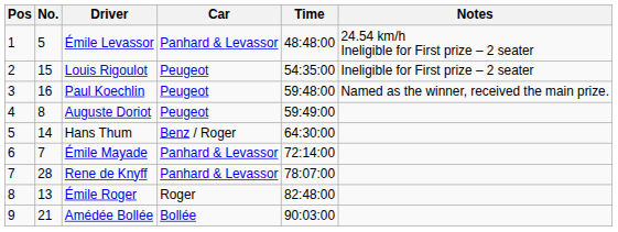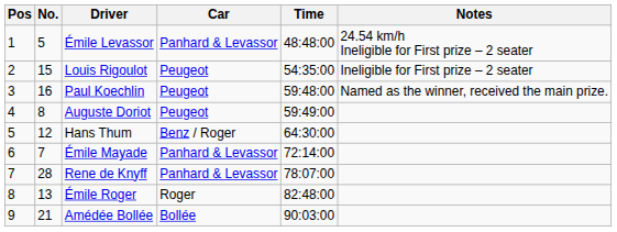 <table class="wikitable">
 <tr>
 <th>Pos</th>
 <th>No.</th>
 <th>Driver</th>
 <th>Car</th>
 <th>Time</th>
 <th>Notes</th>
 </tr>
 <tr>
 <td>1</td>
 <td>5</td>
 <td><a href='#'>Émile Levassor</a></td>
 <td><a href='#'>Panhard & Levassor</a></td>
 <td>48:48:00</td>
 <td>24.54 km/h<br>Ineligible for First prize – 2 seater</td>
 </tr>
 <tr>
 <td>2</td>
 <td>15</td>
 <td><a href='#'>Louis Rigoulot</a></td>
 <td><a href='#'>Peugeot</a></td>
 <td>54:35:00</td>
 <td>Ineligible for First prize – 2 seater</td>
 </tr>
 <tr>
 <td>3</td>
 <td>16</td>
 <td><a href='#'>Paul Koechlin</a></td>
 <td><a href='#'>Peugeot</a></td>
 <td>59:48:00</td>
 <td>Named as the winner, received the main prize.</td>
 </tr>
 <tr>
 <td>4</td>
 <td>8</td>
 <td><a href='#'>Auguste Doriot</a></td>
 <td><a href='#'>Peugeot</a></td>
 <td>59:49:00</td>
 <td></td>
 </tr>
 <tr>
 <td>5</td>
-<td>14</td>
+<td>12</td>
 <td>Hans Thum</td>
 <td><a href='#'>Benz</a> / Roger</td>
 <td>64:30:00</td>
 <td></td>
 </tr>
 <tr>
 <td>6</td>
 <td>7</td>
 <td><a href='#'>Émile Mayade</a></td>
 <td><a href='#'>Panhard & Levassor</a></td>
 <td>72:14:00</td>
 <td></td>
 </tr>
 <tr>
 <td>7</td>
 <td>28</td>
 <td><a href='#'>Rene de Knyff</a></td>
 <td><a href='#'>Panhard & Levassor</a></td>
 <td>78:07:00</td>
 <td></td>
 </tr>
 <tr>
 <td>8</td>
 <td>13</td>
 <td><a href='#'>Émile Roger</a></td>
 <td>Roger</td>
 <td>82:48:00</td>
 <td></td>
 </tr>
 <tr>
 <td>9</td>
 <td>21</td>
 <td><a href='#'>Amédée Bollée</a></td>
 <td><a href='#'>Bollée</a></td>
 <td>90:03:00</td>
 <td></td>
 </tr>
 </table>
